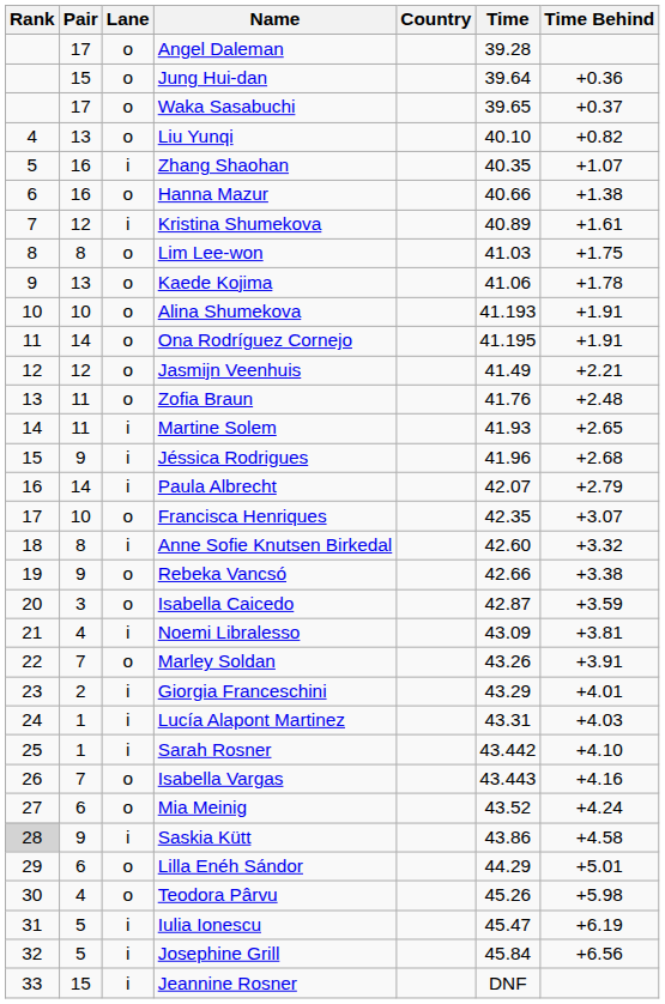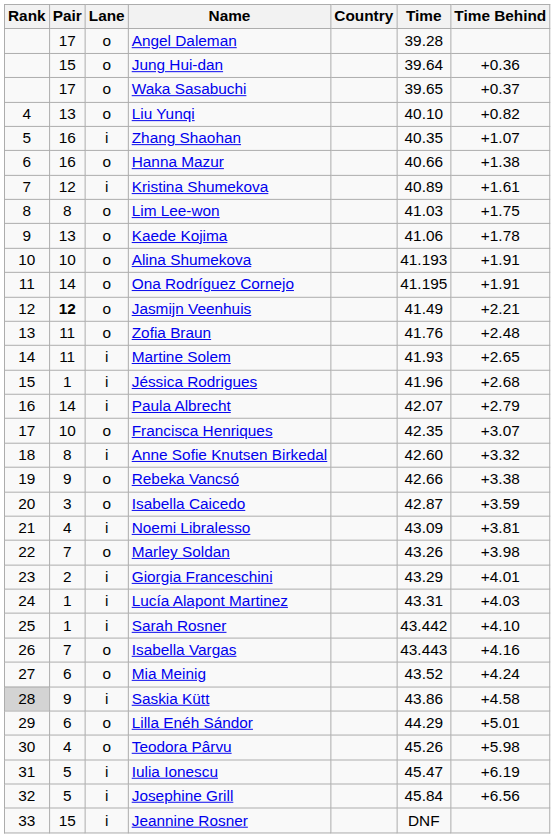 <table class="wikitable sortable" style="text-align:center">
 <tr>
 <th>Rank</th>
 <th>Pair</th>
 <th>Lane</th>
 <th>Name</th>
 <th>Country</th>
 <th>Time</th>
 <th>Time Behind</th>
 </tr>
 <tr>
 <td></td>
 <td>17</td>
 <td>o</td>
 <td align=left><a href='#'>Angel Daleman</a></td>
 <td align=left></td>
 <td>39.28</td>
 <td></td>
 </tr>
 <tr>
 <td></td>
 <td>15</td>
 <td>o</td>
 <td align=left><a href='#'>Jung Hui-dan</a></td>
 <td align=left></td>
 <td>39.64</td>
 <td>+0.36</td>
 </tr>
 <tr>
 <td></td>
 <td>17</td>
 <td>o</td>
 <td align=left><a href='#'>Waka Sasabuchi</a></td>
 <td align=left></td>
 <td>39.65</td>
 <td>+0.37</td>
 </tr>
 <tr>
 <td>4</td>
 <td>13</td>
 <td>o</td>
 <td align=left><a href='#'>Liu Yunqi</a></td>
 <td align=left></td>
 <td>40.10</td>
 <td>+0.82</td>
 </tr>
 <tr>
 <td>5</td>
 <td>16</td>
 <td>i</td>
 <td align=left><a href='#'>Zhang Shaohan</a></td>
 <td align=left></td>
 <td>40.35</td>
 <td>+1.07</td>
 </tr>
 <tr>
 <td>6</td>
 <td>16</td>
 <td>o</td>
 <td align=left><a href='#'>Hanna Mazur</a></td>
 <td align=left></td>
 <td>40.66</td>
 <td>+1.38</td>
 </tr>
 <tr>
 <td>7</td>
 <td>12</td>
 <td>i</td>
 <td align=left><a href='#'>Kristina Shumekova</a></td>
 <td align=left></td>
 <td>40.89</td>
 <td>+1.61</td>
 </tr>
 <tr>
 <td>8</td>
 <td>8</td>
 <td>o</td>
 <td align=left><a href='#'>Lim Lee-won</a></td>
 <td align=left></td>
 <td>41.03</td>
 <td>+1.75</td>
 </tr>
 <tr>
 <td>9</td>
 <td>13</td>
 <td>o</td>
 <td align=left><a href='#'>Kaede Kojima</a></td>
 <td align=left></td>
 <td>41.06</td>
 <td>+1.78</td>
 </tr>
 <tr>
 <td>10</td>
 <td>10</td>
 <td>o</td>
 <td align=left><a href='#'>Alina Shumekova</a></td>
 <td align=left></td>
 <td>41.193</td>
 <td>+1.91</td>
 </tr>
 <tr>
 <td>11</td>
 <td>14</td>
 <td>o</td>
 <td align=left><a href='#'>Ona Rodríguez Cornejo</a></td>
 <td align=left></td>
 <td>41.195</td>
 <td>+1.91</td>
 </tr>
 <tr>
 <td>12</td>
-<td>12</td>
+<td><strong>12</strong></td>
 <td>o</td>
 <td align=left><a href='#'>Jasmijn Veenhuis</a></td>
 <td align=left></td>
 <td>41.49</td>
 <td>+2.21</td>
 </tr>
 <tr>
 <td>13</td>
 <td>11</td>
 <td>o</td>
 <td align=left><a href='#'>Zofia Braun</a></td>
 <td align=left></td>
 <td>41.76</td>
 <td>+2.48</td>
 </tr>
 <tr>
 <td>14</td>
 <td>11</td>
 <td>i</td>
 <td align=left><a href='#'>Martine Solem</a></td>
 <td align=left></td>
 <td>41.93</td>
 <td>+2.65</td>
 </tr>
 <tr>
 <td>15</td>
-<td>9</td>
+<td>1</td>
 <td>i</td>
 <td align=left><a href='#'>Jéssica Rodrigues</a></td>
 <td align=left></td>
 <td>41.96</td>
 <td>+2.68</td>
 </tr>
 <tr>
 <td>16</td>
 <td>14</td>
 <td>i</td>
 <td align=left><a href='#'>Paula Albrecht</a></td>
 <td align=left></td>
 <td>42.07</td>
 <td>+2.79</td>
 </tr>
 <tr>
 <td>17</td>
 <td>10</td>
 <td>o</td>
 <td align=left><a href='#'>Francisca Henriques</a></td>
 <td align=left></td>
 <td>42.35</td>
 <td>+3.07</td>
 </tr>
 <tr>
 <td>18</td>
 <td>8</td>
 <td>i</td>
 <td align=left><a href='#'>Anne Sofie Knutsen Birkedal</a></td>
 <td align=left></td>
 <td>42.60</td>
 <td>+3.32</td>
 </tr>
 <tr>
 <td>19</td>
 <td>9</td>
 <td>o</td>
 <td align=left><a href='#'>Rebeka Vancsó</a></td>
 <td align=left></td>
 <td>42.66</td>
 <td>+3.38</td>
 </tr>
 <tr>
 <td>20</td>
 <td>3</td>
 <td>o</td>
 <td align=left><a href='#'>Isabella Caicedo</a></td>
 <td align=left></td>
 <td>42.87</td>
 <td>+3.59</td>
 </tr>
 <tr>
 <td>21</td>
 <td>4</td>
 <td>i</td>
 <td align=left><a href='#'>Noemi Libralesso</a></td>
 <td align=left></td>
 <td>43.09</td>
 <td>+3.81</td>
 </tr>
 <tr>
 <td>22</td>
 <td>7</td>
 <td>o</td>
 <td align=left><a href='#'>Marley Soldan</a></td>
 <td align=left></td>
 <td>43.26</td>
-<td>+3.91</td>
+<td>+3.98</td>
 </tr>
 <tr>
 <td>23</td>
 <td>2</td>
 <td>i</td>
 <td align=left><a href='#'>Giorgia Franceschini</a></td>
 <td align=left></td>
 <td>43.29</td>
 <td>+4.01</td>
 </tr>
 <tr>
 <td>24</td>
 <td>1</td>
 <td>i</td>
 <td align=left><a href='#'>Lucía Alapont Martinez</a></td>
 <td align=left></td>
 <td>43.31</td>
 <td>+4.03</td>
 </tr>
 <tr>
 <td>25</td>
 <td>1</td>
 <td>i</td>
 <td align=left><a href='#'>Sarah Rosner</a></td>
 <td align=left></td>
 <td>43.442</td>
 <td>+4.10</td>
 </tr>
 <tr>
 <td>26</td>
 <td>7</td>
 <td>o</td>
 <td align=left><a href='#'>Isabella Vargas</a></td>
 <td align=left></td>
 <td>43.443</td>
 <td>+4.16</td>
 </tr>
 <tr>
 <td>27</td>
 <td>6</td>
 <td>o</td>
 <td align=left><a href='#'>Mia Meinig</a></td>
 <td align=left></td>
 <td>43.52</td>
 <td>+4.24</td>
 </tr>
 <tr>
 <td style="background: lightgrey;">28</td>
 <td>9</td>
 <td>i</td>
 <td align=left><a href='#'>Saskia Kütt</a></td>
 <td align=left></td>
 <td>43.86</td>
 <td>+4.58</td>
 </tr>
 <tr>
 <td>29</td>
 <td>6</td>
 <td>o</td>
 <td align=left><a href='#'>Lilla Enéh Sándor</a></td>
 <td align=left></td>
 <td>44.29</td>
 <td>+5.01</td>
 </tr>
 <tr>
 <td>30</td>
 <td>4</td>
 <td>o</td>
 <td align=left><a href='#'>Teodora Pârvu</a></td>
 <td align=left></td>
 <td>45.26</td>
 <td>+5.98</td>
 </tr>
 <tr>
 <td>31</td>
 <td>5</td>
 <td>i</td>
 <td align=left><a href='#'>Iulia Ionescu</a></td>
 <td align=left></td>
 <td>45.47</td>
 <td>+6.19</td>
 </tr>
 <tr>
 <td>32</td>
 <td>5</td>
 <td>i</td>
 <td align=left><a href='#'>Josephine Grill</a></td>
 <td align=left></td>
 <td>45.84</td>
 <td>+6.56</td>
 </tr>
 <tr>
 <td>33</td>
 <td>15</td>
 <td>i</td>
 <td align=left><a href='#'>Jeannine Rosner</a></td>
 <td align=left></td>
 <td>DNF</td>
 <td></td>
 </tr>
 </table>
